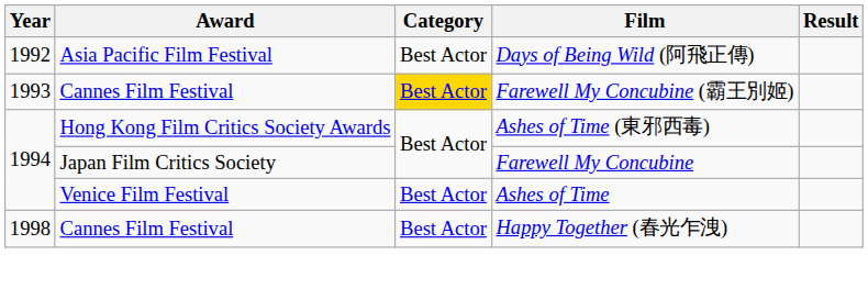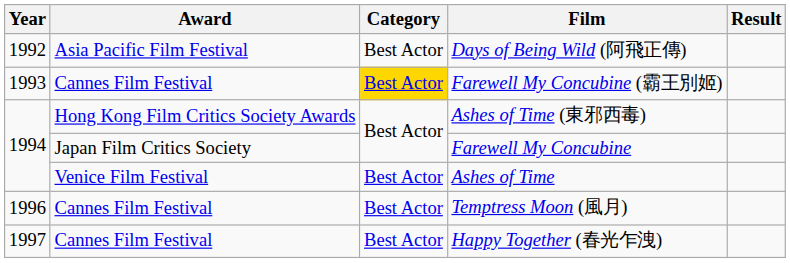 <table class="wikitable">
 <tr>
 <th>Year</th>
 <th>Award</th>
 <th>Category</th>
 <th>Film</th>
 <th>Result</th>
 </tr>
 <tr>
 <td>1992</td>
 <td><a href='#'>Asia Pacific Film Festival</a></td>
 <td>Best Actor</td>
 <td><em><a href='#'>Days of Being Wild</a></em> (阿飛正傳)</td>
 <td></td>
 </tr>
 <tr>
 <td>1993</td>
 <td><a href='#'>Cannes Film Festival</a></td>
 <td style="background: gold;"><a href='#'>Best Actor</a></td>
 <td><em><a href='#'>Farewell My Concubine</a></em> (霸王別姬)</td>
 <td></td>
 </tr>
 <tr>
 <td rowspan="3">1994</td>
 <td><a href='#'>Hong Kong Film Critics Society Awards</a></td>
 <td rowspan="2">Best Actor</td>
 <td><em><a href='#'>Ashes of Time</a></em> (東邪西毒)</td>
 <td></td>
 </tr>
 <tr>
 <td>Japan Film Critics Society</td>
 <td><em><a href='#'>Farewell My Concubine</a></em></td>
 <td></td>
 </tr>
 <tr>
 <td><a href='#'>Venice Film Festival</a></td>
 <td><a href='#'>Best Actor</a></td>
 <td><em><a href='#'>Ashes of Time</a></em></td>
 <td></td>
 </tr>
 <tr>
-<td>1998</td>
+<td>1996</td>
+<td><a href='#'>Cannes Film Festival</a></td>
+<td><a href='#'>Best Actor</a></td>
+<td><em><a href='#'>Temptress Moon</a></em> (風月)</td>
+<td></td>
+</tr>
+<tr>
+<td>1997</td>
 <td><a href='#'>Cannes Film Festival</a></td>
 <td><a href='#'>Best Actor</a></td>
 <td><em><a href='#'>Happy Together</a></em> (春光乍洩)</td>
 <td></td>
 </tr>
 </table>
